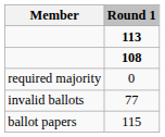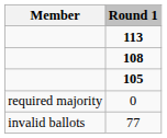 <table class="wikitable collapsible">
 <tr>
 <th>Member</th>
 <td style="background:silver;"><strong>Round 1</strong></td>
 </tr>
 <tr>
 <td></td>
 <td style="text-align:center;"><strong>113</strong></td>
 </tr>
 <tr>
 <td></td>
 <td style="text-align:center;"><strong>108</strong></td>
 </tr>
 <tr>
+<td></td>
+<td style="text-align:center;"><strong>105</strong></td>
+</tr>
+<tr>
 <td>required majority</td>
 <td style="text-align:center;">0</td>
 </tr>
 <tr>
 <td>invalid ballots</td>
 <td style="text-align:center;">77</td>
 </tr>
-<tr>
-<td>ballot papers</td>
-<td style="text-align:center;">115</td>
-</tr>
 </table>
